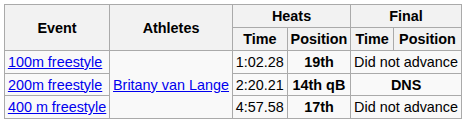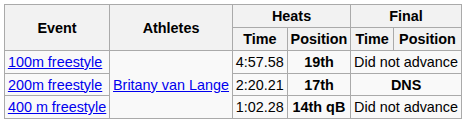 <table class="wikitable" border="1" style="font-size:90%">
 <tr>
 <th rowspan=2>Event</th>
 <th rowspan=2>Athletes</th>
 <th colspan=2>Heats</th>
 <th colspan=2>Final</th>
 </tr>
 <tr>
 <th>Time</th>
 <th>Position</th>
 <th>Time</th>
 <th>Position</th>
 </tr>
 <tr>
 <td><a href='#'>100m freestyle</a></td>
 <td rowspan="3"><a href='#'>Britany van Lange</a></td>
-<td align=center>1:02.28</td>
+<td align=center>4:57.58</td>
 <td align=center><strong>19th</strong></td>
 <td align=center colspan=2>Did not advance</td>
 </tr>
 <tr>
 <td><a href='#'>200m freestyle</a></td>
 <td align=center>2:20.21</td>
-<td align=center><strong>14th qB</strong></td>
+<td align=center><strong>17th</strong></td>
 <td align=center colspan=2><strong>DNS</strong></td>
 </tr>
 <tr>
 <td><a href='#'>400 m freestyle</a></td>
-<td align=center>4:57.58</td>
-<td align=center><strong>17th</strong></td>
+<td align=center>1:02.28</td>
+<td align=center><strong>14th qB</strong></td>
 <td align=center colspan=2>Did not advance</td>
 </tr>
 </table>
